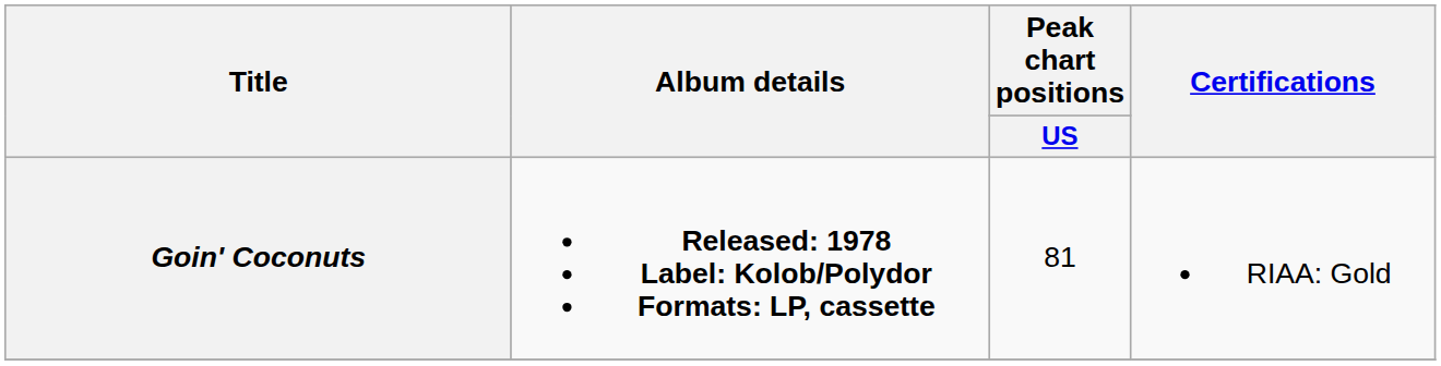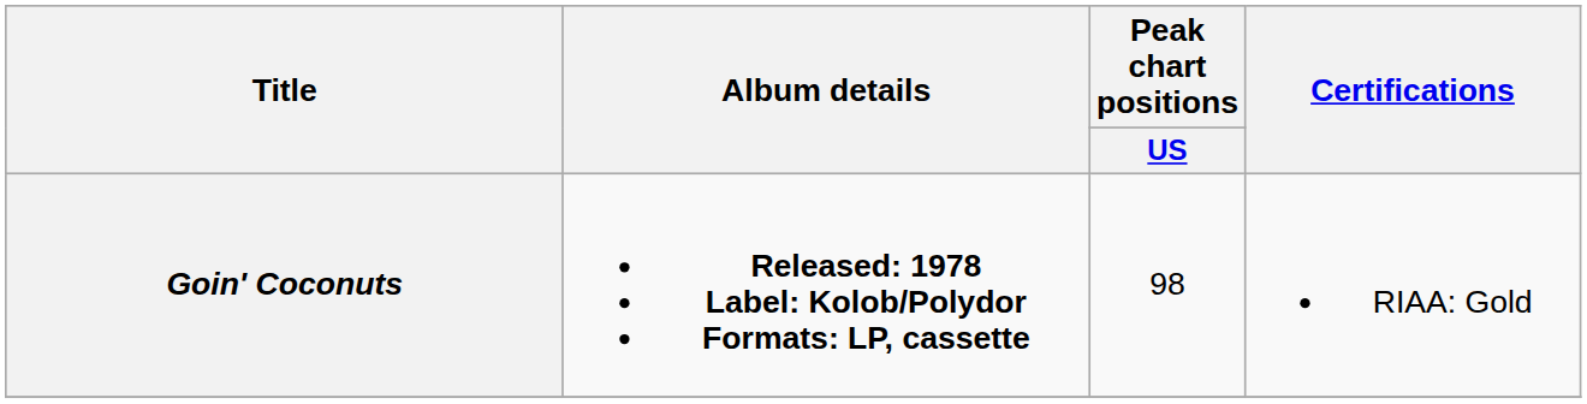 <table class="wikitable plainrowheaders" style="text-align:center;">
 <tr>
 <th scope="col" rowspan="2" style="width:17em;">Title</th>
 <th scope="col" rowspan="2" style="width:16em;">Album details</th>
 <th scope="col" colspan="1">Peak<br>chart<br>positions</th>
 <th scope="col" rowspan="2" style="width:10em;"><a href='#'>Certifications</a></th>
 </tr>
 <tr>
 <th scope="col" style="width:3em;font-size:90%;"><a href='#'>US</a><br></th>
 </tr>
 <tr>
 <th scope="row"><em>Goin' Coconuts</em></th>
 <td><strong><br><ul><li>Released: 1978</li><li>Label: Kolob/Polydor</li><li>Formats: LP, cassette</li></ul></strong></td>
-<td>81</td>
+<td>98</td>
 <td><br><ul><li>RIAA: Gold</li></ul></td>
 </tr>
 <tr>
 </tr>
 </table>
